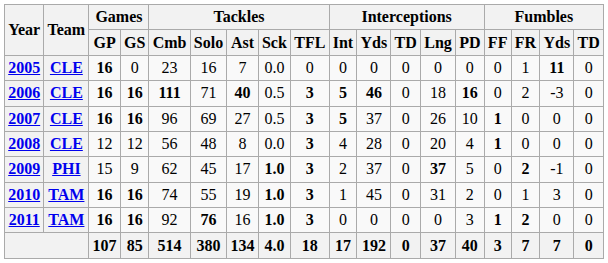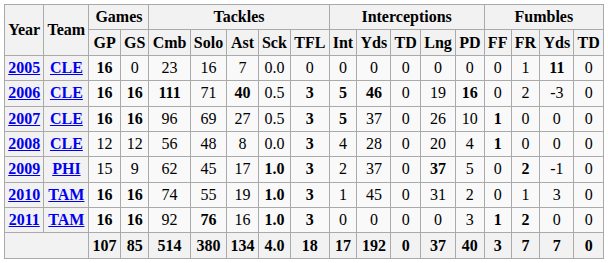 <table class="wikitable" style="text-align:center">
 <tr>
 <th rowspan="2">Year</th>
 <th rowspan="2">Team</th>
 <th colspan="2">Games</th>
 <th colspan="5">Tackles</th>
 <th colspan="5">Interceptions</th>
 <th colspan="4">Fumbles</th>
 </tr>
 <tr>
 <th>GP</th>
 <th>GS</th>
 <th>Cmb</th>
 <th>Solo</th>
 <th>Ast</th>
 <th>Sck</th>
 <th>TFL</th>
 <th>Int</th>
 <th>Yds</th>
 <th>TD</th>
 <th>Lng</th>
 <th>PD</th>
 <th>FF</th>
 <th>FR</th>
 <th>Yds</th>
 <th>TD</th>
 </tr>
 <tr>
 <th><a href='#'>2005</a></th>
 <th><a href='#'>CLE</a></th>
 <td><strong>16</strong></td>
 <td>0</td>
 <td>23</td>
 <td>16</td>
 <td>7</td>
 <td>0.0</td>
 <td>0</td>
 <td>0</td>
 <td>0</td>
 <td>0</td>
 <td>0</td>
 <td>0</td>
 <td>0</td>
 <td>1</td>
 <td><strong>11</strong></td>
 <td>0</td>
 </tr>
 <tr>
 <th><a href='#'>2006</a></th>
 <th><a href='#'>CLE</a></th>
 <td><strong>16</strong></td>
 <td><strong>16</strong></td>
 <td><strong>111</strong></td>
 <td>71</td>
 <td><strong>40</strong></td>
 <td>0.5</td>
 <td><strong>3</strong></td>
 <td><strong>5</strong></td>
 <td><strong>46</strong></td>
 <td>0</td>
-<td>18</td>
+<td>19</td>
 <td><strong>16</strong></td>
 <td>0</td>
 <td>2</td>
 <td>-3</td>
 <td>0</td>
 </tr>
 <tr>
 <th><a href='#'>2007</a></th>
 <th><a href='#'>CLE</a></th>
 <td><strong>16</strong></td>
 <td><strong>16</strong></td>
 <td>96</td>
 <td>69</td>
 <td>27</td>
 <td>0.5</td>
 <td><strong>3</strong></td>
 <td><strong>5</strong></td>
 <td>37</td>
 <td>0</td>
 <td>26</td>
 <td>10</td>
 <td><strong>1</strong></td>
 <td>0</td>
 <td>0</td>
 <td>0</td>
 </tr>
 <tr>
 <th><a href='#'>2008</a></th>
 <th><a href='#'>CLE</a></th>
 <td>12</td>
 <td>12</td>
 <td>56</td>
 <td>48</td>
 <td>8</td>
 <td>0.0</td>
 <td><strong>3</strong></td>
 <td>4</td>
 <td>28</td>
 <td>0</td>
 <td>20</td>
 <td>4</td>
 <td><strong>1</strong></td>
 <td>0</td>
 <td>0</td>
 <td>0</td>
 </tr>
 <tr>
 <th><a href='#'>2009</a></th>
 <th><a href='#'>PHI</a></th>
 <td>15</td>
 <td>9</td>
 <td>62</td>
 <td>45</td>
 <td>17</td>
 <td><strong>1.0</strong></td>
 <td><strong>3</strong></td>
 <td>2</td>
 <td>37</td>
 <td>0</td>
 <td><strong>37</strong></td>
 <td>5</td>
 <td>0</td>
 <td><strong>2</strong></td>
 <td>-1</td>
 <td>0</td>
 </tr>
 <tr>
 <th><a href='#'>2010</a></th>
 <th><a href='#'>TAM</a></th>
 <td><strong>16</strong></td>
 <td><strong>16</strong></td>
 <td>74</td>
 <td>55</td>
 <td>19</td>
 <td><strong>1.0</strong></td>
 <td><strong>3</strong></td>
 <td>1</td>
 <td>45</td>
 <td>0</td>
 <td>31</td>
 <td>2</td>
 <td>0</td>
 <td>1</td>
 <td>3</td>
 <td>0</td>
 </tr>
 <tr>
 <th><a href='#'>2011</a></th>
 <th><a href='#'>TAM</a></th>
 <td><strong>16</strong></td>
 <td><strong>16</strong></td>
 <td>92</td>
 <td><strong>76</strong></td>
 <td>16</td>
 <td><strong>1.0</strong></td>
 <td><strong>3</strong></td>
 <td>0</td>
 <td>0</td>
 <td>0</td>
 <td>0</td>
 <td>3</td>
 <td><strong>1</strong></td>
 <td><strong>2</strong></td>
 <td>0</td>
 <td>0</td>
 </tr>
 <tr>
 <th colspan="2"></th>
 <th>107</th>
 <th>85</th>
 <th>514</th>
 <th>380</th>
 <th>134</th>
 <th>4.0</th>
 <th>18</th>
 <th>17</th>
 <th>192</th>
 <th>0</th>
 <th>37</th>
 <th>40</th>
 <th>3</th>
 <th>7</th>
 <th>7</th>
 <th>0</th>
 </tr>
 </table>
